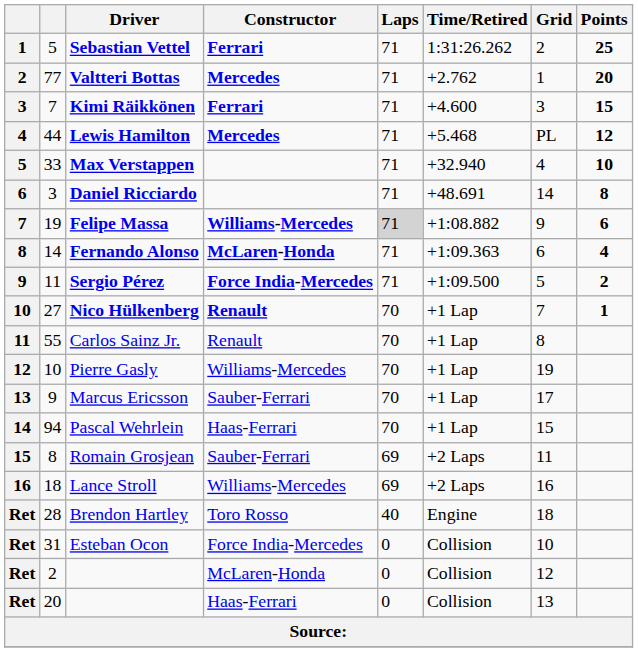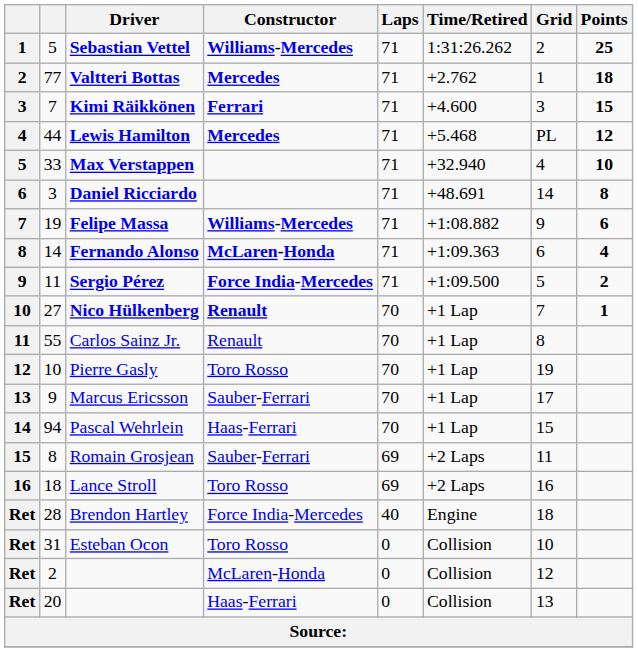 <table class="wikitable" style="font-size: 85%;">
 <tr>
 <th></th>
 <th></th>
 <th>Driver</th>
 <th>Constructor</th>
 <th>Laps</th>
 <th>Time/Retired</th>
 <th>Grid</th>
 <th>Points</th>
 </tr>
 <tr>
 <th>1</th>
 <td align="center">5</td>
 <td> <strong><a href='#'>Sebastian Vettel</a></strong></td>
-<td><strong><a href='#'>Ferrari</a></strong></td>
+<td><strong><a href='#'>Williams</a>-<a href='#'>Mercedes</a></strong></td>
 <td>71</td>
 <td>1:31:26.262</td>
 <td>2</td>
 <td align="center"><strong>25</strong></td>
 </tr>
 <tr>
 <th>2</th>
 <td align="center">77</td>
 <td> <strong><a href='#'>Valtteri Bottas</a></strong></td>
 <td><strong><a href='#'>Mercedes</a></strong></td>
 <td>71</td>
 <td>+2.762</td>
 <td>1</td>
-<td align="center"><strong>20</strong></td>
+<td align="center"><strong>18</strong></td>
 </tr>
 <tr>
 <th>3</th>
 <td align="center">7</td>
 <td> <strong><a href='#'>Kimi Räikkönen</a></strong></td>
 <td><strong><a href='#'>Ferrari</a></strong></td>
 <td>71</td>
 <td>+4.600</td>
 <td>3</td>
 <td align="center"><strong>15</strong></td>
 </tr>
 <tr>
 <th>4</th>
 <td align="center">44</td>
 <td> <strong><a href='#'>Lewis Hamilton</a></strong></td>
 <td><strong><a href='#'>Mercedes</a></strong></td>
 <td>71</td>
 <td>+5.468</td>
 <td>PL</td>
 <td align="center"><strong>12</strong></td>
 </tr>
 <tr>
 <th>5</th>
 <td align="center">33</td>
 <td> <strong><a href='#'>Max Verstappen</a></strong></td>
 <td><strong></strong></td>
 <td>71</td>
 <td>+32.940</td>
 <td>4</td>
 <td align="center"><strong>10</strong></td>
 </tr>
 <tr>
 <th>6</th>
 <td align="center">3</td>
 <td> <strong><a href='#'>Daniel Ricciardo</a></strong></td>
 <td><strong></strong></td>
 <td>71</td>
 <td>+48.691</td>
 <td>14</td>
 <td align="center"><strong>8</strong></td>
 </tr>
 <tr>
 <th>7</th>
 <td align="center">19</td>
 <td> <strong><a href='#'>Felipe Massa</a></strong></td>
 <td><strong><a href='#'>Williams</a>-<a href='#'>Mercedes</a></strong></td>
-<td style="background: lightgrey;">71</td>
+<td>71</td>
 <td>+1:08.882</td>
 <td>9</td>
 <td align="center"><strong>6</strong></td>
 </tr>
 <tr>
 <th>8</th>
 <td align="center">14</td>
 <td> <strong><a href='#'>Fernando Alonso</a></strong></td>
 <td><strong><a href='#'>McLaren</a>-<a href='#'>Honda</a></strong></td>
 <td>71</td>
 <td>+1:09.363</td>
 <td>6</td>
 <td align="center"><strong>4</strong></td>
 </tr>
 <tr>
 <th>9</th>
 <td align="center">11</td>
 <td> <strong><a href='#'>Sergio Pérez</a></strong></td>
 <td><strong><a href='#'>Force India</a>-<a href='#'>Mercedes</a></strong></td>
 <td>71</td>
 <td>+1:09.500</td>
 <td>5</td>
 <td align="center"><strong>2</strong></td>
 </tr>
 <tr>
 <th>10</th>
 <td align="center">27</td>
 <td><strong> <a href='#'>Nico Hülkenberg</a></strong></td>
 <td><strong><a href='#'>Renault</a></strong></td>
 <td>70</td>
 <td>+1 Lap</td>
 <td>7</td>
 <td align="center"><strong>1</strong></td>
 </tr>
 <tr>
 <th>11</th>
 <td align="center">55</td>
 <td> <a href='#'>Carlos Sainz Jr.</a></td>
 <td><a href='#'>Renault</a></td>
 <td>70</td>
 <td>+1 Lap</td>
 <td>8</td>
 <td align="center"></td>
 </tr>
 <tr>
 <th>12</th>
 <td align="center">10</td>
 <td> <a href='#'>Pierre Gasly</a></td>
-<td><a href='#'>Williams</a>-<a href='#'>Mercedes</a></td>
+<td><a href='#'>Toro Rosso</a></td>
 <td>70</td>
 <td>+1 Lap</td>
 <td>19</td>
 <td align="center"></td>
 </tr>
 <tr>
 <th>13</th>
 <td align="center">9</td>
 <td> <a href='#'>Marcus Ericsson</a></td>
 <td><a href='#'>Sauber</a>-<a href='#'>Ferrari</a></td>
 <td>70</td>
 <td>+1 Lap</td>
 <td>17</td>
 <td></td>
 </tr>
 <tr>
 <th>14</th>
 <td align="center">94</td>
 <td> <a href='#'>Pascal Wehrlein</a></td>
 <td><a href='#'>Haas</a>-<a href='#'>Ferrari</a></td>
 <td>70</td>
 <td>+1 Lap</td>
 <td>15</td>
 <td align="center"></td>
 </tr>
 <tr>
 <th>15</th>
 <td align="center">8</td>
 <td> <a href='#'>Romain Grosjean</a></td>
 <td><a href='#'>Sauber</a>-<a href='#'>Ferrari</a></td>
 <td>69</td>
 <td>+2 Laps</td>
 <td>11</td>
 <td align="center"></td>
 </tr>
 <tr>
 <th>16</th>
 <td align="center">18</td>
 <td> <a href='#'>Lance Stroll</a></td>
-<td><a href='#'>Williams</a>-<a href='#'>Mercedes</a></td>
+<td><a href='#'>Toro Rosso</a></td>
 <td>69</td>
 <td>+2 Laps</td>
 <td>16</td>
 <td></td>
 </tr>
 <tr>
 <th>Ret</th>
 <td align="center">28</td>
 <td> <a href='#'>Brendon Hartley</a></td>
-<td><a href='#'>Toro Rosso</a></td>
+<td><a href='#'>Force India</a>-<a href='#'>Mercedes</a></td>
 <td>40</td>
 <td>Engine</td>
 <td>18</td>
 <td></td>
 </tr>
 <tr>
 <th>Ret</th>
 <td align="center">31</td>
 <td> <a href='#'>Esteban Ocon</a></td>
-<td><a href='#'>Force India</a>-<a href='#'>Mercedes</a></td>
+<td><a href='#'>Toro Rosso</a></td>
 <td>0</td>
 <td>Collision</td>
 <td>10</td>
 <td></td>
 </tr>
 <tr>
 <th>Ret</th>
 <td align="center">2</td>
 <td></td>
 <td><a href='#'>McLaren</a>-<a href='#'>Honda</a></td>
 <td>0</td>
 <td>Collision</td>
 <td>12</td>
 <td align="center"></td>
 </tr>
 <tr>
 <th>Ret</th>
 <td align="center">20</td>
 <td></td>
 <td><a href='#'>Haas</a>-<a href='#'>Ferrari</a></td>
 <td>0</td>
 <td>Collision</td>
 <td>13</td>
 <td></td>
 </tr>
 <tr>
 <th colspan="8">Source:</th>
 </tr>
 <tr>
 </tr>
 </table>
